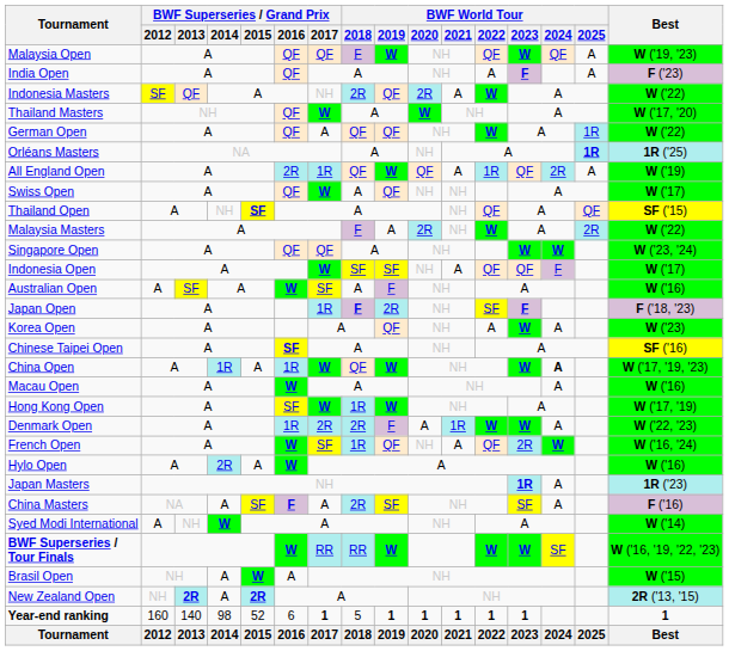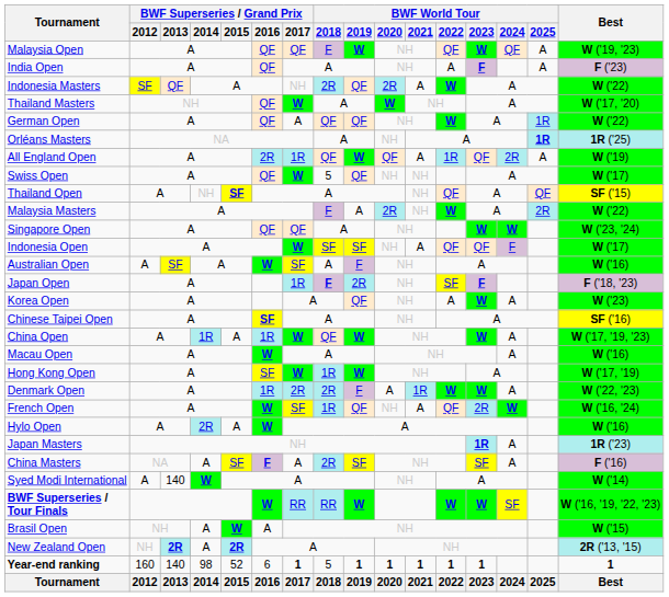 <table class="wikitable" style="font-size: 90%; text-align:center">
 <tr>
 <th rowspan="2">Tournament</th>
 <th colspan="6"><a href='#'>BWF Superseries</a> / <a href='#'>Grand Prix</a></th>
 <th colspan="8"><a href='#'>BWF World Tour</a></th>
 <th rowspan="2">Best</th>
 </tr>
 <tr>
 <th>2012</th>
 <th>2013</th>
 <th>2014</th>
 <th>2015</th>
 <th>2016</th>
 <th>2017</th>
 <th><a href='#'>2018</a></th>
 <th><a href='#'>2019</a></th>
 <th><a href='#'>2020</a></th>
 <th><a href='#'>2021</a></th>
 <th><a href='#'>2022</a></th>
 <th><a href='#'>2023</a></th>
 <th><a href='#'>2024</a></th>
 <th><a href='#'>2025</a></th>
 </tr>
 <tr>
 <td align=left><a href='#'>Malaysia Open</a></td>
 <td colspan="4">A</td>
 <td bgcolor=FFEBCD><a href='#'>QF</a></td>
 <td bgcolor=FFEBCD><a href='#'>QF</a></td>
 <td bgcolor=D8BFD8><a href='#'>F</a></td>
 <td bgcolor=00FF00><a href='#'><strong>W</strong></a></td>
 <td colspan="2" style=color:#ccc>NH</td>
 <td bgcolor=FFEBCD><a href='#'>QF</a></td>
 <td bgcolor=00FF00><strong><a href='#'>W</a></strong></td>
 <td bgcolor=FFEBCD><a href='#'>QF</a></td>
 <td>A</td>
 <td bgcolor=00FF00><strong>W</strong> ('19, '23)</td>
 </tr>
 <tr>
 <td align=left><a href='#'>India Open</a></td>
 <td colspan="4">A</td>
 <td bgcolor=FFEBCD><a href='#'>QF</a></td>
 <td colspan="3">A</td>
 <td colspan="2" style=color:#ccc>NH</td>
 <td>A</td>
 <td bgcolor=D8BFD8><strong><a href='#'>F</a></strong></td>
 <td><a href='#'></a></td>
 <td>A</td>
 <td bgcolor=D8BFD8><strong>F</strong> ('23)</td>
 </tr>
 <tr>
 <td align=left><a href='#'>Indonesia Masters</a></td>
 <td bgcolor=FFFF00><a href='#'>SF</a></td>
 <td bgcolor=FFEBCD><a href='#'>QF</a></td>
 <td colspan="3">A</td>
 <td style=color:#ccc>NH</td>
 <td bgcolor=AFEEEE><a href='#'>2R</a></td>
 <td bgcolor=FFEBCD><a href='#'>QF</a></td>
 <td bgcolor=AFEEEE><a href='#'>2R</a></td>
 <td>A</td>
 <td bgcolor=00FF00><strong><a href='#'>W</a></strong></td>
 <td colspan="3">A</td>
 <td bgcolor=00FF00><strong>W</strong> ('22)</td>
 </tr>
 <tr>
 <td align=left><a href='#'>Thailand Masters</a></td>
 <td colspan="4" style=color:#ccc>NH</td>
 <td bgcolor=FFEBCD><a href='#'>QF</a></td>
 <td bgcolor=00FF00><a href='#'><strong>W</strong></a></td>
 <td colspan="2">A</td>
 <td bgcolor=00FF00><a href='#'><strong>W</strong></a></td>
 <td colspan="2" style=color:#ccc>NH</td>
 <td colspan="3">A</td>
 <td bgcolor=00FF00><strong>W</strong> ('17, '20)</td>
 </tr>
 <tr>
 <td align=left><a href='#'>German Open</a></td>
 <td colspan="4">A</td>
 <td bgcolor=FFEBCD><a href='#'>QF</a></td>
 <td>A</td>
 <td bgcolor=FFEBCD><a href='#'>QF</a></td>
 <td bgcolor=FFEBCD><a href='#'>QF</a></td>
 <td colspan="2" style=color:#ccc>NH</td>
 <td bgcolor=00FF00><strong><a href='#'>W</a></strong></td>
 <td colspan="2">A</td>
 <td bgcolor=AFEEEE><a href='#'>1R</a></td>
 <td bgcolor=00FF00><strong>W</strong> ('22)</td>
 </tr>
 <tr>
 <td align=left><a href='#'>Orléans Masters</a></td>
 <td colspan="6" style=color:#ccc>NA</td>
 <td colspan="2">A</td>
 <td style=color:#ccc>NH</td>
 <td colspan="4">A</td>
 <td bgcolor=AFEEEE><a href='#'><strong>1R</strong></a></td>
 <td bgcolor=AFEEEE><strong>1R</strong> ('25)</td>
 </tr>
 <tr>
 <td align=left><a href='#'>All England Open</a></td>
 <td colspan="4">A</td>
 <td bgcolor=AFEEEE><a href='#'>2R</a></td>
 <td bgcolor=AFEEEE><a href='#'>1R</a></td>
 <td bgcolor=FFEBCD><a href='#'>QF</a></td>
 <td bgcolor=00FF00><a href='#'><strong>W</strong></a></td>
 <td bgcolor=FFEBCD><a href='#'>QF</a></td>
 <td>A</td>
 <td bgcolor=AFEEEE><a href='#'>1R</a></td>
 <td bgcolor=FFEBCD><a href='#'>QF</a></td>
 <td bgcolor=AFEEEE><a href='#'>2R</a></td>
 <td>A</td>
 <td bgcolor=00FF00><strong>W</strong> ('19)</td>
 </tr>
 <tr>
 <td align=left><a href='#'>Swiss Open</a></td>
 <td colspan="4">A</td>
 <td bgcolor=FFEBCD><a href='#'>QF</a></td>
 <td bgcolor=00FF00><a href='#'><strong>W</strong></a></td>
-<td>A</td>
+<td>5</td>
 <td bgcolor=FFEBCD><a href='#'>QF</a></td>
 <td style=color:#ccc>NH</td>
 <td style=color:#ccc>NH</td>
 <td><a href='#'></a></td>
 <td colspan="3">A</td>
 <td bgcolor=00FF00><strong>W</strong> ('17)</td>
 </tr>
 <tr>
 <td align=left><a href='#'>Thailand Open</a></td>
 <td colspan="2">A</td>
 <td style=color:#ccc>NH</td>
 <td bgcolor=FFFF00><a href='#'><strong>SF</strong></a></td>
 <td colspan="5">A</td>
 <td style=color:#ccc>NH</td>
 <td bgcolor=FFEBCD><a href='#'>QF</a></td>
 <td colspan="2">A</td>
 <td bgcolor=FFEBCD><a href='#'>QF</a></td>
 <td bgcolor=FFFF00><strong>SF</strong> ('15)</td>
 </tr>
 <tr>
 <td align=left><a href='#'>Malaysia Masters</a></td>
 <td colspan="6">A</td>
 <td bgcolor=D8BFD8><a href='#'>F</a></td>
 <td>A</td>
 <td bgcolor=AFEEEE><a href='#'>2R</a></td>
 <td style=color:#ccc>NH</td>
 <td bgcolor=00FF00><a href='#'><strong>W</strong></a></td>
 <td colspan="2">A</td>
 <td bgcolor=AFEEEE><a href='#'>2R</a></td>
 <td bgcolor=00FF00><strong>W</strong> ('22)</td>
 </tr>
 <tr>
 <td align=left><a href='#'>Singapore Open</a></td>
 <td colspan="4">A</td>
 <td bgcolor=FFEBCD><a href='#'>QF</a></td>
 <td bgcolor=FFEBCD><a href='#'>QF</a></td>
 <td colspan="2">A</td>
 <td colspan="2" style=color:#ccc>NH</td>
 <td><a href='#'></a></td>
 <td bgcolor=00FF00><strong><a href='#'>W</a></strong></td>
 <td bgcolor=00FF00><strong><a href='#'>W</a></strong></td>
 <td></td>
 <td bgcolor=00FF00><strong>W</strong> ('23, '24)</td>
 </tr>
 <tr>
 <td align=left><a href='#'>Indonesia Open</a></td>
 <td colspan="5">A</td>
 <td bgcolor=00FF00><a href='#'><strong>W</strong></a></td>
 <td bgcolor=FFFF00><a href='#'>SF</a></td>
 <td bgcolor=FFFF00><a href='#'>SF</a></td>
 <td style=color:#ccc>NH</td>
 <td>A</td>
 <td bgcolor=FFEBCD><a href='#'>QF</a></td>
 <td bgcolor=FFEBCD><a href='#'>QF</a></td>
 <td bgcolor=D8BFD8><a href='#'>F</a></td>
 <td></td>
 <td bgcolor=00FF00><strong>W</strong> ('17)</td>
 </tr>
 <tr>
 <td align=left><a href='#'>Australian Open</a></td>
 <td>A</td>
 <td bgcolor=FFFF00><a href='#'>SF</a></td>
 <td colspan="2">A</td>
 <td bgcolor=00FF00><a href='#'><strong>W</strong></a></td>
 <td bgcolor=FFFF00><a href='#'>SF</a></td>
 <td>A</td>
 <td bgcolor=D8BFD8><a href='#'>F</a></td>
 <td colspan="2" style=color:#ccc>NH</td>
 <td colspan="3">A</td>
 <td></td>
 <td bgcolor=00FF00><strong>W</strong> ('16)</td>
 </tr>
 <tr>
 <td align=left><a href='#'>Japan Open</a></td>
 <td colspan="4">A</td>
 <td><a href='#'></a></td>
 <td bgcolor=AFEEEE><a href='#'>1R</a></td>
 <td bgcolor=D8BFD8><strong><a href='#'>F</a></strong></td>
 <td bgcolor=AFEEEE><a href='#'>2R</a></td>
 <td colspan="2" style=color:#ccc>NH</td>
 <td bgcolor=FFFF00><a href='#'>SF</a></td>
 <td bgcolor=D8BFD8><a href='#'><strong>F</strong></a></td>
 <td><a href='#'></a></td>
 <td></td>
 <td bgcolor=D8BFD8><strong>F</strong> ('18, '23)</td>
 </tr>
 <tr>
 <td align=left><a href='#'>Korea Open</a></td>
 <td colspan="4">A</td>
 <td><a href='#'></a></td>
 <td colspan="2">A</td>
 <td bgcolor=FFEBCD><a href='#'>QF</a></td>
 <td colspan="2" style=color:#ccc>NH</td>
 <td>A</td>
 <td bgcolor=00FF00><strong><a href='#'>W</a></strong></td>
 <td>A</td>
 <td></td>
 <td bgcolor=00FF00><strong>W</strong> ('23)</td>
 </tr>
 <tr>
 <td align=left><a href='#'>Chinese Taipei Open</a></td>
 <td colspan="4">A</td>
 <td bgcolor=FFFF00><strong><a href='#'>SF</a></strong></td>
 <td colspan="3">A</td>
 <td colspan="2" style=color:#ccc>NH</td>
 <td colspan="4">A</td>
 <td bgcolor=FFFF00><strong>SF</strong> ('16)</td>
 </tr>
 <tr>
 <td align=left><a href='#'>China Open</a></td>
 <td colspan="2">A</td>
 <td bgcolor=AFEEEE><a href='#'>1R</a></td>
 <td>A</td>
 <td bgcolor=AFEEEE><a href='#'>1R</a></td>
 <td bgcolor=00FF00><a href='#'><strong>W</strong></a></td>
 <td bgcolor=FFEBCD><a href='#'>QF</a></td>
 <td bgcolor=00FF00><a href='#'><strong>W</strong></a></td>
 <td colspan="3" style=color:#ccc>NH</td>
 <td bgcolor=00FF00><a href='#'><strong>W</strong></a></td>
-<td><strong>A</strong></td>
+<td>A</td>
 <td></td>
 <td bgcolor=00FF00><strong>W</strong> ('17, '19, '23)</td>
 </tr>
 <tr>
 <td align=left><a href='#'>Macau Open</a></td>
 <td colspan="4">A</td>
 <td bgcolor=00FF00><a href='#'><strong>W</strong></a></td>
 <td colspan="3">A</td>
 <td colspan="4" style=color:#ccc>NH</td>
 <td>A</td>
 <td></td>
 <td bgcolor=00FF00><strong>W</strong> ('16)</td>
 </tr>
 <tr>
 <td align=left><a href='#'>Hong Kong Open</a></td>
 <td colspan="4">A</td>
 <td bgcolor=FFFF00><a href='#'>SF</a></td>
 <td bgcolor=00FF00><a href='#'><strong>W</strong></a></td>
 <td bgcolor=AFEEEE><a href='#'>1R</a></td>
 <td bgcolor=00FF00><a href='#'><strong>W</strong></a></td>
 <td colspan="3" style=color:#ccc>NH</td>
 <td colspan="2">A</td>
 <td></td>
 <td bgcolor=00FF00><strong>W</strong> ('17, '19)</td>
 </tr>
 <tr>
 <td align=left><a href='#'>Denmark Open</a></td>
 <td colspan="4">A</td>
 <td bgcolor=AFEEEE><a href='#'>1R</a></td>
 <td bgcolor=AFEEEE><a href='#'>2R</a></td>
 <td bgcolor=AFEEEE><a href='#'>2R</a></td>
 <td bgcolor=D8BFD8><a href='#'>F</a></td>
 <td>A</td>
 <td bgcolor=AFEEEE><a href='#'>1R</a></td>
 <td bgcolor=00FF00><strong><a href='#'>W</a></strong></td>
 <td bgcolor=00FF00><strong><a href='#'>W</a></strong></td>
 <td>A</td>
 <td></td>
 <td bgcolor=00FF00><strong>W</strong> ('22, '23)</td>
 </tr>
 <tr>
 <td align=left><a href='#'>French Open</a></td>
 <td colspan="4">A</td>
 <td bgcolor=00FF00><a href='#'><strong>W</strong></a></td>
 <td bgcolor=FFFF00><a href='#'>SF</a></td>
 <td bgcolor=AFEEEE><a href='#'>1R</a></td>
 <td bgcolor=FFEBCD><a href='#'>QF</a></td>
 <td style=color:#ccc>NH</td>
 <td>A</td>
 <td bgcolor=FFEBCD><a href='#'>QF</a></td>
 <td bgcolor=AFEEEE><a href='#'>2R</a></td>
 <td bgcolor=00FF00><a href='#'><strong>W</strong></a></td>
 <td></td>
 <td bgcolor=00FF00><strong>W</strong> ('16, '24)</td>
 </tr>
 <tr>
 <td align=left><a href='#'>Hylo Open</a></td>
 <td colspan="2">A</td>
 <td bgcolor=AFEEEE><a href='#'>2R</a></td>
 <td>A</td>
 <td bgcolor=00FF00><a href='#'><strong>W</strong></a></td>
 <td colspan="8">A</td>
 <td></td>
 <td bgcolor=00FF00><strong>W</strong> ('16)</td>
 </tr>
 <tr>
 <td align=left><a href='#'>Japan Masters</a></td>
 <td colspan="11" style=color:#ccc>NH</td>
 <td bgcolor=AFEEEE><a href='#'><strong>1R</strong></a></td>
 <td>A</td>
 <td></td>
 <td bgcolor=AFEEEE><strong>1R</strong> ('23)</td>
 </tr>
 <tr>
 <td align=left><a href='#'>China Masters</a></td>
 <td colspan="2" style=color:#ccc>NA</td>
 <td>A</td>
 <td bgcolor=FFFF00><a href='#'>SF</a></td>
 <td bgcolor=D8BFD8><a href='#'><strong>F</strong></a></td>
 <td>A</td>
 <td bgcolor=AFEEEE><a href='#'>2R</a></td>
 <td bgcolor=FFFF00><a href='#'>SF</a></td>
 <td colspan="3" style=color:#ccc>NH</td>
 <td bgcolor=FFFF00><a href='#'>SF</a></td>
 <td>A</td>
 <td></td>
 <td bgcolor=D8BFD8><strong>F</strong> ('16)</td>
 </tr>
 <tr>
 <td align=left><a href='#'>Syed Modi International</a></td>
 <td>A</td>
-<td style=color:#ccc>NH</td>
+<td>140</td>
 <td bgcolor=00FF00><a href='#'><strong>W</strong></a></td>
 <td colspan="5">A</td>
 <td colspan="2" style=color:#ccc>NH</td>
 <td colspan="3">A</td>
 <td></td>
 <td bgcolor=00FF00><strong>W</strong> ('14)</td>
 </tr>
 <tr>
 <td align=left><strong><a href='#'>BWF Superseries</a> /<br><a href='#'>Tour Finals</a></strong></td>
 <td colspan="4"></td>
 <td bgcolor=00FF00><a href='#'><strong>W</strong></a></td>
 <td bgcolor=AFEEEE><a href='#'>RR</a></td>
 <td bgcolor=AFEEEE><a href='#'>RR</a></td>
 <td bgcolor=00FF00><a href='#'><strong>W</strong></a></td>
 <td colspan="2"></td>
 <td bgcolor=00FF00><strong><a href='#'>W</a></strong></td>
 <td bgcolor=00FF00><strong><a href='#'>W</a></strong></td>
 <td bgcolor=FFFF00><a href='#'>SF</a></td>
 <td></td>
 <td bgcolor=00FF00><strong>W</strong> ('16, '19, '22, '23)</td>
 </tr>
 <tr>
 <td align=left><a href='#'>Brasil Open</a></td>
 <td colspan="2" style=color:#ccc>NH</td>
 <td>A</td>
 <td bgcolor=00FF00><a href='#'><strong>W</strong></a></td>
 <td>A</td>
 <td colspan="8" style=color:#ccc>NH</td>
 <td></td>
 <td bgcolor=00FF00><strong>W</strong> ('15)</td>
 </tr>
 <tr>
 <td align=left><a href='#'>New Zealand Open</a></td>
 <td style=color:#ccc>NH</td>
 <td bgcolor=AFEEEE><strong><a href='#'>2R</a></strong></td>
 <td>A</td>
 <td bgcolor=AFEEEE><strong><a href='#'>2R</a></strong></td>
 <td colspan="4">A</td>
 <td colspan="5" style=color:#ccc>NH</td>
 <td></td>
 <td bgcolor=AFEEEE><strong>2R</strong> ('13, '15)</td>
 </tr>
 <tr>
 <td align=left><strong>Year-end ranking</strong></td>
 <td>160</td>
 <td>140</td>
 <td>98</td>
 <td>52</td>
 <td>6</td>
 <td><strong>1</strong></td>
 <td>5</td>
 <td><strong>1</strong></td>
 <td><strong>1</strong></td>
 <td><strong>1</strong></td>
 <td><strong>1</strong></td>
 <td><strong>1</strong></td>
 <td></td>
 <td></td>
 <td><strong>1</strong></td>
 </tr>
 <tr>
 <th>Tournament</th>
 <th>2012</th>
 <th>2013</th>
 <th>2014</th>
 <th>2015</th>
 <th>2016</th>
 <th>2017</th>
 <th>2018</th>
 <th>2019</th>
 <th>2020</th>
 <th>2021</th>
 <th>2022</th>
 <th>2023</th>
 <th>2024</th>
 <th>2025</th>
 <th>Best</th>
 </tr>
 </table>
